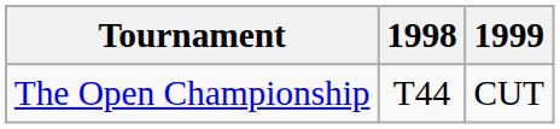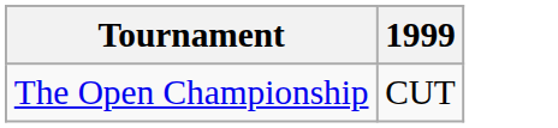 <table class="wikitable" style="font-size:95%;text-align:center;">
 <tr>
 <th>Tournament</th>
-<th>1998</th>
 <th>1999</th>
 </tr>
 <tr>
 <td align=left><a href='#'>The Open Championship</a></td>
-<td>T44</td>
 <td>CUT</td>
 </tr>
 </table>
